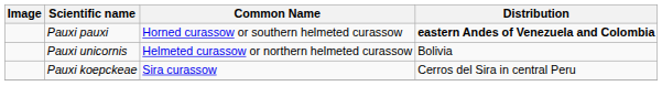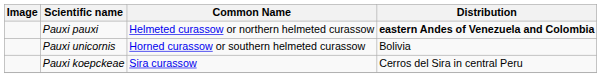 <table class="wikitable">
 <tr>
 <th>Image</th>
 <th>Scientific name</th>
 <th>Common Name</th>
 <th>Distribution</th>
 </tr>
 <tr>
 <td></td>
 <td><em>Pauxi pauxi</em></td>
-<td><a href='#'>Horned curassow</a> or southern helmeted curassow</td>
+<td><a href='#'>Helmeted curassow</a> or northern helmeted curassow</td>
 <td><strong>eastern Andes of Venezuela and Colombia</strong></td>
 </tr>
 <tr>
 <td></td>
 <td><em>Pauxi unicornis</em></td>
-<td><a href='#'>Helmeted curassow</a> or northern helmeted curassow</td>
+<td><a href='#'>Horned curassow</a> or southern helmeted curassow</td>
 <td>Bolivia</td>
 </tr>
 <tr>
 <td></td>
 <td><em>Pauxi koepckeae</em></td>
 <td><a href='#'>Sira curassow</a></td>
 <td>Cerros del Sira in central Peru</td>
 </tr>
 <tr>
 </tr>
 </table>
